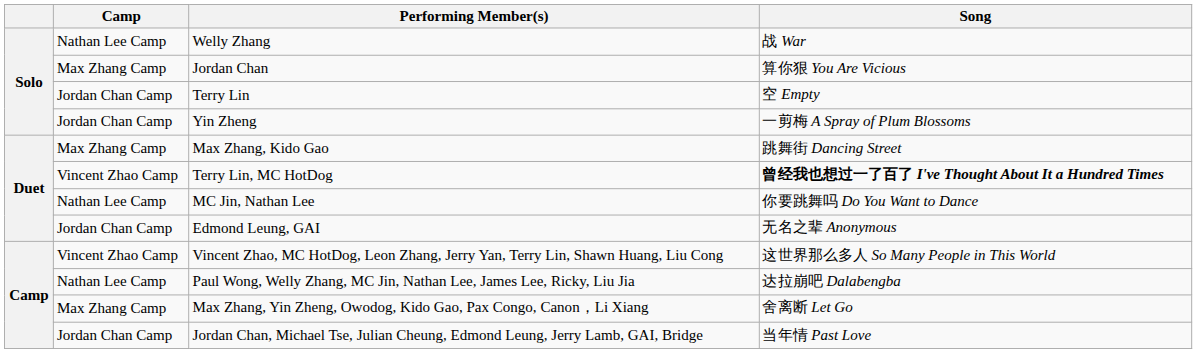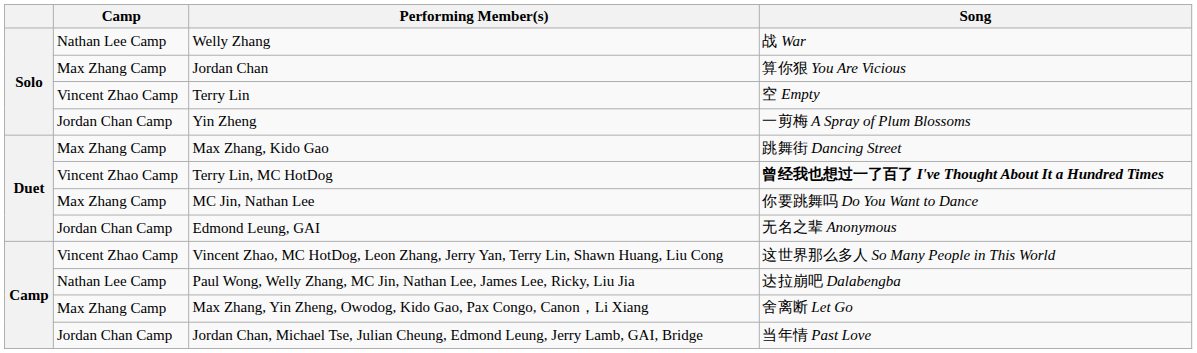 <table class="wikitable" style="text-align:left; width:100%;">
 <tr>
 <th></th>
 <th>Camp</th>
 <th>Performing Member(s)</th>
 <th>Song</th>
 </tr>
 <tr>
 <th rowspan="4" style="text-align:center" ;>Solo</th>
 <td>Nathan Lee Camp</td>
 <td>Welly Zhang</td>
 <td>战 <em>War</em></td>
 </tr>
 <tr>
 <td>Max Zhang Camp</td>
 <td>Jordan Chan</td>
 <td>算你狠 <em>You Are Vicious</em></td>
 </tr>
 <tr>
-<td>Jordan Chan Camp</td>
+<td>Vincent Zhao Camp</td>
 <td>Terry Lin</td>
 <td>空 <em>Empty</em></td>
 </tr>
 <tr>
 <td>Jordan Chan Camp</td>
 <td>Yin Zheng</td>
 <td>一剪梅 <em>A Spray of Plum Blossoms</em></td>
 </tr>
 <tr>
 <th rowspan="4" style="text-align:center" ;>Duet</th>
 <td>Max Zhang Camp</td>
 <td>Max Zhang, Kido Gao</td>
 <td>跳舞街 <em>Dancing Street</em></td>
 </tr>
 <tr>
 <td>Vincent Zhao Camp</td>
 <td>Terry Lin, MC HotDog</td>
 <td><strong>曾经我也想过一了百了 <em>I've Thought About It a Hundred Times</em></strong></td>
 </tr>
 <tr>
-<td>Nathan Lee Camp</td>
+<td>Max Zhang Camp</td>
 <td>MC Jin, Nathan Lee</td>
 <td>你要跳舞吗 <em>Do You Want to Dance</em></td>
 </tr>
 <tr>
 <td>Jordan Chan Camp</td>
 <td>Edmond Leung, GAI</td>
 <td>无名之辈 <em>Anonymous</em></td>
 </tr>
 <tr>
 <th rowspan="4" style="text-align:center" ;>Camp</th>
 <td>Vincent Zhao Camp</td>
 <td>Vincent Zhao, MC HotDog, Leon Zhang, Jerry Yan, Terry Lin, Shawn Huang, Liu Cong</td>
 <td>这世界那么多人 <em>So Many People in This World</em></td>
 </tr>
 <tr>
 <td>Nathan Lee Camp</td>
 <td>Paul Wong, Welly Zhang, MC Jin, Nathan Lee, James Lee, Ricky, Liu Jia</td>
 <td>达拉崩吧 <em>Dalabengba</em></td>
 </tr>
 <tr>
 <td>Max Zhang Camp</td>
 <td>Max Zhang, Yin Zheng, Owodog, Kido Gao, Pax Congo, Canon，Li Xiang</td>
 <td>舍离断 <em>Let Go</em></td>
 </tr>
 <tr>
 <td>Jordan Chan Camp</td>
 <td>Jordan Chan, Michael Tse, Julian Cheung, Edmond Leung, Jerry Lamb, GAI, Bridge</td>
 <td>当年情 <em>Past Love</em></td>
 </tr>
 </table>
